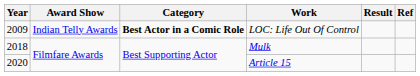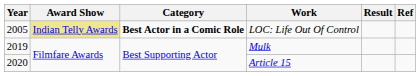 <table class= "wikitable sortable">
 <tr>
 <th>Year</th>
 <th>Award Show</th>
 <th>Category</th>
 <th>Work</th>
 <th>Result</th>
 <th>Ref</th>
 </tr>
 <tr>
-<td>2009</td>
-<td><a href='#'>Indian Telly Awards</a></td>
+<td>2005</td>
+<td style="background: khaki;"><a href='#'>Indian Telly Awards</a></td>
 <td><strong>Best Actor in a Comic Role</strong></td>
 <td><em>LOC: Life Out Of Control</em></td>
 <td></td>
 <td></td>
 </tr>
 <tr>
-<td>2018</td>
+<td>2019</td>
 <td rowspan="2"><a href='#'>Filmfare Awards</a></td>
 <td rowspan="2"><a href='#'>Best Supporting Actor</a></td>
 <td><em><a href='#'>Mulk</a></em></td>
 <td></td>
 <td></td>
 </tr>
 <tr>
 <td>2020</td>
 <td><em><a href='#'>Article 15</a></em></td>
 <td></td>
 <td></td>
 </tr>
 </table>
